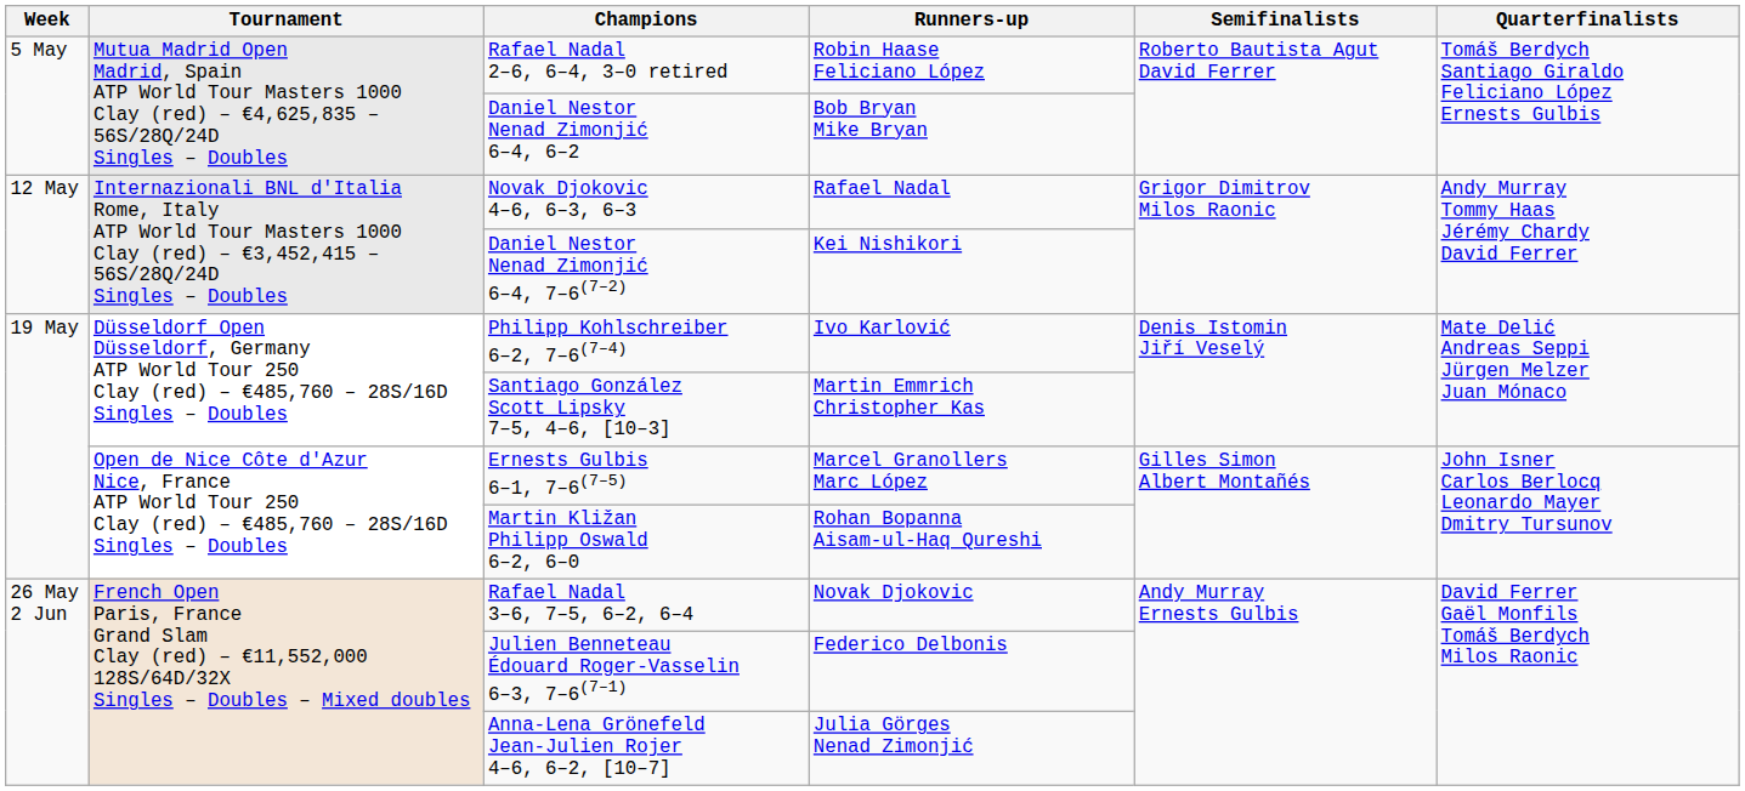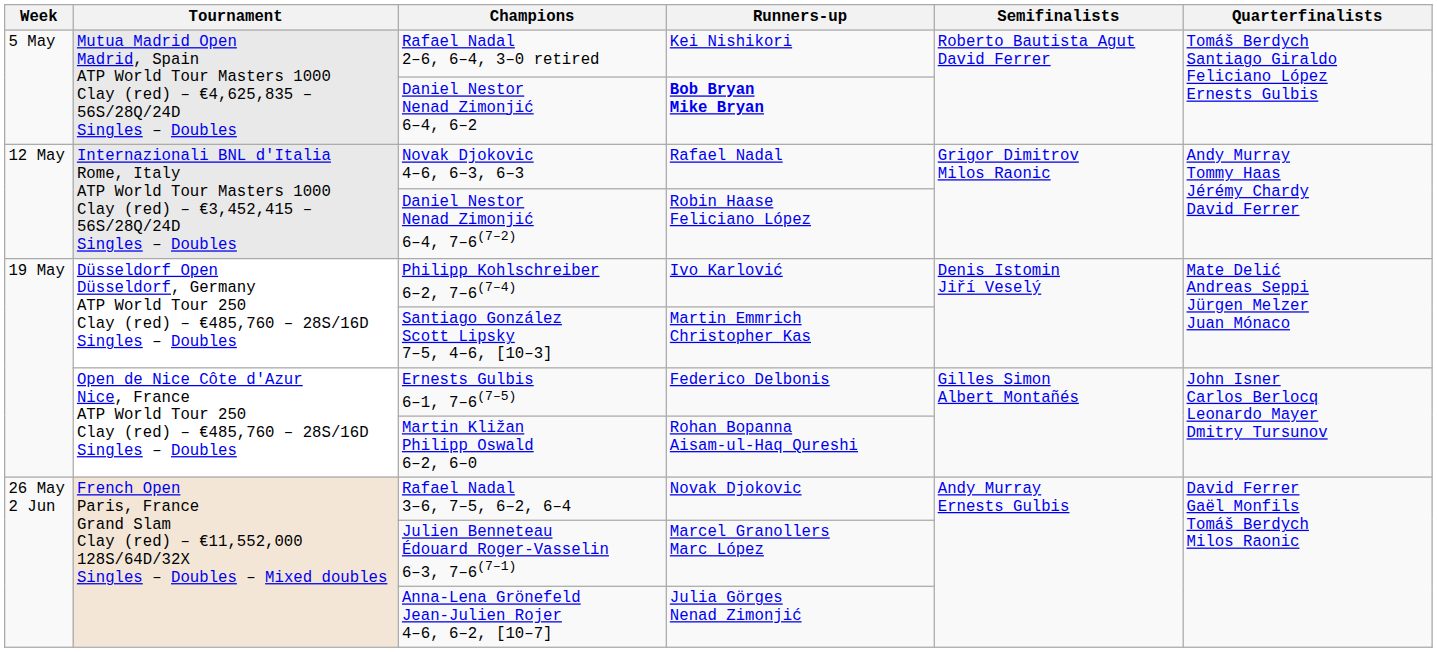 <table class=wikitable style=font-size:95%>
 <tr>
 <th style="width:48px;">Week</th>
 <th style="width:250px;">Tournament</th>
 <th style="width:205px;">Champions</th>
 <th style="width:205px;">Runners-up</th>
 <th style="width:190px;">Semifinalists</th>
 <th style="width:190px;">Quarterfinalists</th>
 </tr>
 <tr valign=top>
 <td rowspan=2>5 May</td>
 <td bgcolor=#E9E9E9 rowspan=2><a href='#'>Mutua Madrid Open</a><br> <a href='#'>Madrid</a>, Spain<br>ATP World Tour Masters 1000<br>Clay (red) – €4,625,835 – 56S/28Q/24D<br> <a href='#'>Singles</a> – <a href='#'>Doubles</a></td>
 <td> <a href='#'>Rafael Nadal</a><br>2–6, 6–4, 3–0 retired</td>
-<td> <a href='#'>Robin Haase</a><br> <a href='#'>Feliciano López</a></td>
+<td> <a href='#'>Kei Nishikori</a></td>
 <td rowspan=2> <a href='#'>Roberto Bautista Agut</a><br> <a href='#'>David Ferrer</a></td>
 <td rowspan=2> <a href='#'>Tomáš Berdych</a> <br> <a href='#'>Santiago Giraldo</a><br> <a href='#'>Feliciano López</a><br> <a href='#'>Ernests Gulbis</a></td>
 </tr>
 <tr valign=top>
 <td> <a href='#'>Daniel Nestor</a><br> <a href='#'>Nenad Zimonjić</a><br>6–4, 6–2</td>
-<td> <a href='#'>Bob Bryan</a><br> <a href='#'>Mike Bryan</a></td>
+<td><strong> <a href='#'>Bob Bryan</a><br> <a href='#'>Mike Bryan</a></strong></td>
 </tr>
 <tr valign=top>
 <td rowspan=2>12 May</td>
 <td bgcolor=#E9E9E9 rowspan=2><a href='#'>Internazionali BNL d'Italia</a><br> Rome, Italy<br>ATP World Tour Masters 1000<br>Clay (red) – €3,452,415 – 56S/28Q/24D<br><a href='#'>Singles</a> – <a href='#'>Doubles</a></td>
 <td> <a href='#'>Novak Djokovic</a> <br>4–6, 6–3, 6–3</td>
 <td> <a href='#'>Rafael Nadal</a></td>
 <td rowspan=2> <a href='#'>Grigor Dimitrov</a><br> <a href='#'>Milos Raonic</a></td>
 <td rowspan=2> <a href='#'>Andy Murray</a> <br>  <a href='#'>Tommy Haas</a><br>  <a href='#'>Jérémy Chardy</a><br> <a href='#'>David Ferrer</a></td>
 </tr>
 <tr valign=top>
 <td> <a href='#'>Daniel Nestor</a><br> <a href='#'>Nenad Zimonjić</a><br>6–4, 7–6<sup>(7–2)</sup></td>
-<td> <a href='#'>Kei Nishikori</a></td>
+<td> <a href='#'>Robin Haase</a><br> <a href='#'>Feliciano López</a></td>
 </tr>
 <tr valign=top>
 <td rowspan=4>19 May</td>
 <td bgcolor=#ffffff rowspan=2><a href='#'>Düsseldorf Open</a><br> <a href='#'>Düsseldorf</a>, Germany<br>ATP World Tour 250<br>Clay (red) – €485,760 – 28S/16D<br> <a href='#'>Singles</a> – <a href='#'>Doubles</a></td>
 <td> <a href='#'>Philipp Kohlschreiber</a><br>6–2, 7–6<sup>(7–4)</sup></td>
 <td> <a href='#'>Ivo Karlović</a></td>
 <td rowspan=2> <a href='#'>Denis Istomin</a><br> <a href='#'>Jiří Veselý</a></td>
 <td rowspan=2> <a href='#'>Mate Delić</a><br> <a href='#'>Andreas Seppi</a><br>  <a href='#'>Jürgen Melzer</a><br> <a href='#'>Juan Mónaco</a></td>
 </tr>
 <tr valign=top>
 <td> <a href='#'>Santiago González</a><br> <a href='#'>Scott Lipsky</a><br>7–5, 4–6, [10–3]</td>
 <td> <a href='#'>Martin Emmrich</a><br> <a href='#'>Christopher Kas</a></td>
 </tr>
 <tr valign=top>
 <td bgcolor=#ffffff rowspan=2><a href='#'>Open de Nice Côte d'Azur</a><br> <a href='#'>Nice</a>, France<br>ATP World Tour 250<br>Clay (red) – €485,760 – 28S/16D<br> <a href='#'>Singles</a> – <a href='#'>Doubles</a></td>
 <td> <a href='#'>Ernests Gulbis</a><br>6–1, 7–6<sup>(7–5)</sup></td>
-<td> <a href='#'>Marcel Granollers</a><br> <a href='#'>Marc López</a></td>
+<td> <a href='#'>Federico Delbonis</a></td>
 <td rowspan=2> <a href='#'>Gilles Simon</a><br> <a href='#'>Albert Montañés</a></td>
 <td rowspan=2> <a href='#'>John Isner</a> <br> <a href='#'>Carlos Berlocq</a><br>  <a href='#'>Leonardo Mayer</a><br> <a href='#'>Dmitry Tursunov</a></td>
 </tr>
 <tr valign=top>
 <td> <a href='#'>Martin Kližan</a><br> <a href='#'>Philipp Oswald</a><br>6–2, 6–0</td>
 <td> <a href='#'>Rohan Bopanna</a><br> <a href='#'>Aisam-ul-Haq Qureshi</a></td>
 </tr>
 <tr valign=top>
 <td rowspan=3>26 May<br>2 Jun</td>
 <td bgcolor=#F3E6D7 rowspan=3><a href='#'>French Open</a><br> Paris, France<br>Grand Slam<br>Clay (red) – €11,552,000<br>128S/64D/32X<br><a href='#'>Singles</a> – <a href='#'>Doubles</a> – <a href='#'>Mixed doubles</a></td>
 <td> <a href='#'>Rafael Nadal</a><br>3–6, 7–5, 6–2, 6–4</td>
 <td> <a href='#'>Novak Djokovic</a></td>
 <td rowspan=3> <a href='#'>Andy Murray</a><br> <a href='#'>Ernests Gulbis</a></td>
 <td rowspan=3> <a href='#'>David Ferrer</a><br> <a href='#'>Gaël Monfils</a><br>  <a href='#'>Tomáš Berdych</a><br> <a href='#'>Milos Raonic</a></td>
 </tr>
 <tr valign=top>
 <td> <a href='#'>Julien Benneteau</a><br> <a href='#'>Édouard Roger-Vasselin</a><br>6–3, 7–6<sup>(7–1)</sup></td>
-<td> <a href='#'>Federico Delbonis</a></td>
+<td> <a href='#'>Marcel Granollers</a><br> <a href='#'>Marc López</a></td>
 </tr>
 <tr valign=top>
 <td> <a href='#'>Anna-Lena Grönefeld</a><br> <a href='#'>Jean-Julien Rojer</a><br>4–6, 6–2, [10–7]</td>
 <td> <a href='#'>Julia Görges</a><br> <a href='#'>Nenad Zimonjić</a></td>
 </tr>
 </table>
